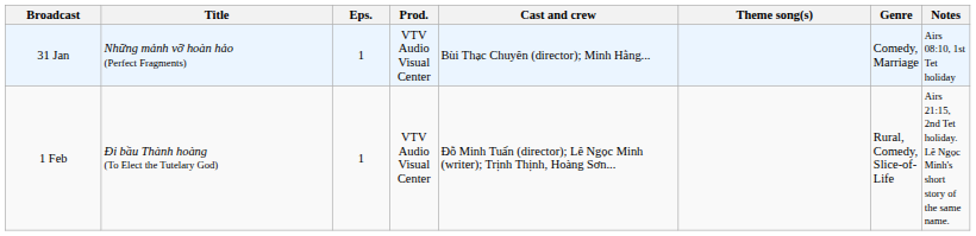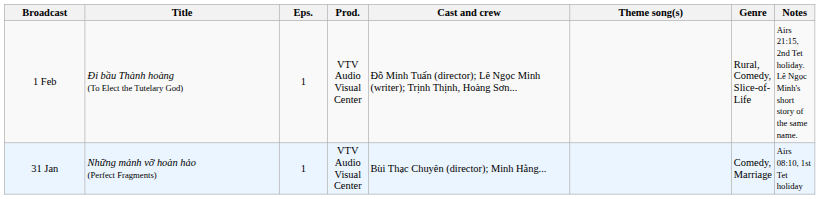 <table class="wikitable sortable">
 <tr>
 <th style="width:10%;">Broadcast</th>
 <th style="width:24%;">Title</th>
 <th style="width:6%;">Eps.</th>
 <th style="width:5%;">Prod.</th>
 <th style="width:25%;">Cast and crew</th>
 <th style="width:20%;">Theme song(s)</th>
 <th style="width:5%;">Genre</th>
 <th style="width:5%;">Notes</th>
 </tr>
+<tr>
+<td style="text-align:center;">1 Feb<br></td>
+<td><em>Đi bầu Thành hoàng</em> <br><small>(To Elect the Tutelary God)</small></td>
+<td style="text-align:center;">1</td>
+<td style="text-align:center;">VTV Audio Visual Center</td>
+<td>Đỗ Minh Tuấn (director); Lê Ngọc Minh (writer); Trịnh Thịnh, Hoàng Sơn...</td>
+<td></td>
+<td>Rural, Comedy, Slice-of-Life</td>
+<td><small>Airs 21:15, 2nd Tet holiday.  Lê Ngọc Minh's short story of the same name.</small></td>
+</tr>
 <tr ---- bgcolor="#ebf5ff">
 <td style="text-align:center;">31 Jan <br></td>
 <td><em>Những mảnh vỡ hoàn hảo</em> <br><small>(Perfect Fragments)</small></td>
 <td style="text-align:center;">1</td>
 <td style="text-align:center;">VTV Audio Visual Center</td>
 <td>Bùi Thạc Chuyên (director); Minh Hằng...</td>
 <td></td>
 <td>Comedy, Marriage</td>
 <td><small>Airs 08:10, 1st Tet holiday</small></td>
 </tr>
-<tr>
-<td style="text-align:center;">1 Feb<br></td>
-<td><em>Đi bầu Thành hoàng</em> <br><small>(To Elect the Tutelary God)</small></td>
-<td style="text-align:center;">1</td>
-<td style="text-align:center;">VTV Audio Visual Center</td>
-<td>Đỗ Minh Tuấn (director); Lê Ngọc Minh (writer); Trịnh Thịnh, Hoàng Sơn...</td>
-<td></td>
-<td>Rural, Comedy, Slice-of-Life</td>
-<td><small>Airs 21:15, 2nd Tet holiday.  Lê Ngọc Minh's short story of the same name.</small></td>
-</tr>
 </table>
